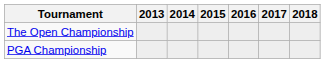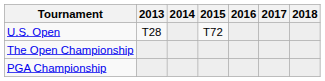 <table class="wikitable" style="font-size:95%;text-align:center;">
 <tr>
 <th>Tournament</th>
 <th>2013</th>
 <th>2014</th>
 <th>2015</th>
 <th>2016</th>
 <th>2017</th>
 <th>2018</th>
+</tr>
+<tr>
+<td align=left><a href='#'>U.S. Open</a></td>
+<td>T28</td>
+<td style="background:#eeeeee;"></td>
+<td>T72</td>
+<td style="background:#eeeeee;"></td>
+<td style="background:#eeeeee;"></td>
+<td style="background:#eeeeee;"></td>
 </tr>
 <tr>
 <td align=left><a href='#'>The Open Championship</a></td>
 <td style="background:#eeeeee;"></td>
 <td style="background:#eeeeee;"></td>
 <td style="background:#eeeeee;"></td>
 <td style="background:#eeeeee;"></td>
 <td style="background:#eeeeee;"></td>
 <td style="background:#eeeeee;"></td>
 </tr>
 <tr>
 <td align=left><a href='#'>PGA Championship</a></td>
 <td style="background:#eeeeee;"></td>
 <td style="background:#eeeeee;"></td>
 <td style="background:#eeeeee;"></td>
 <td style="background:#eeeeee;"></td>
 <td style="background:#eeeeee;"></td>
 <td style="background:#eeeeee;"></td>
 </tr>
 </table>
